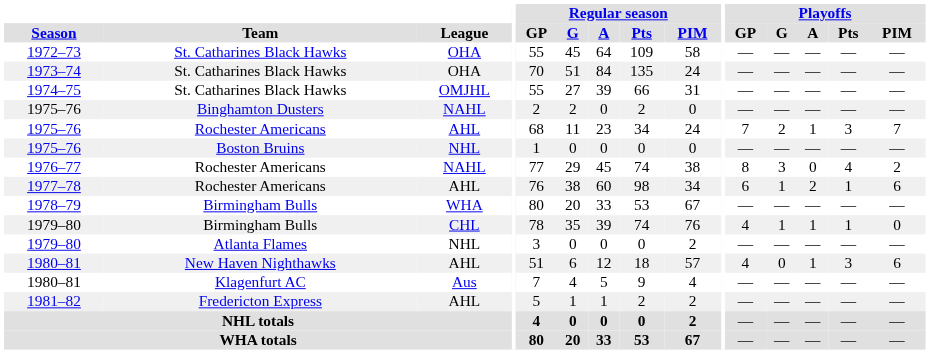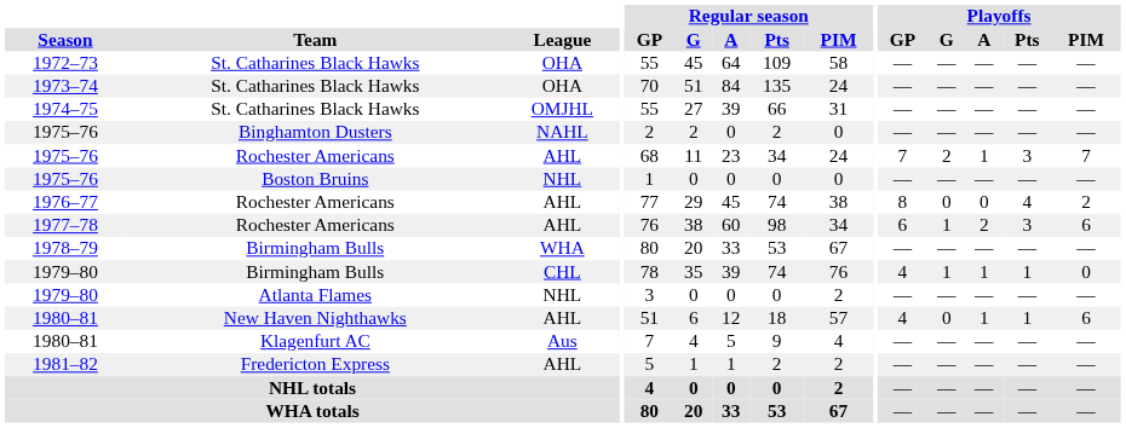 <table border="0" cellpadding="1" cellspacing="0" style="text-align:center; width:60em">
 <tr bgcolor="#e0e0e0">
 <th colspan="3" bgcolor="#ffffff"></th>
 <th rowspan="99" bgcolor="#ffffff"></th>
 <th colspan="5"><a href='#'>Regular season</a></th>
 <th rowspan="99" bgcolor="#ffffff"></th>
 <th colspan="5"><a href='#'>Playoffs</a></th>
 </tr>
 <tr bgcolor="#e0e0e0">
 <th><a href='#'>Season</a></th>
 <th>Team</th>
 <th>League</th>
 <th>GP</th>
 <th><a href='#'>G</a></th>
 <th><a href='#'>A</a></th>
 <th><a href='#'>Pts</a></th>
 <th><a href='#'>PIM</a></th>
 <th>GP</th>
 <th>G</th>
 <th>A</th>
 <th>Pts</th>
 <th>PIM</th>
 </tr>
 <tr ALIGN="center">
 <td><a href='#'>1972–73</a></td>
 <td><a href='#'>St. Catharines Black Hawks</a></td>
 <td><a href='#'>OHA</a></td>
 <td>55</td>
 <td>45</td>
 <td>64</td>
 <td>109</td>
 <td>58</td>
 <td>—</td>
 <td>—</td>
 <td>—</td>
 <td>—</td>
 <td>—</td>
 </tr>
 <tr ALIGN="center" bgcolor="#f0f0f0">
 <td><a href='#'>1973–74</a></td>
 <td>St. Catharines Black Hawks</td>
 <td>OHA</td>
 <td>70</td>
 <td>51</td>
 <td>84</td>
 <td>135</td>
 <td>24</td>
 <td>—</td>
 <td>—</td>
 <td>—</td>
 <td>—</td>
 <td>—</td>
 </tr>
 <tr ALIGN="center">
 <td><a href='#'>1974–75</a></td>
 <td>St. Catharines Black Hawks</td>
 <td><a href='#'>OMJHL</a></td>
 <td>55</td>
 <td>27</td>
 <td>39</td>
 <td>66</td>
 <td>31</td>
 <td>—</td>
 <td>—</td>
 <td>—</td>
 <td>—</td>
 <td>—</td>
 </tr>
 <tr ALIGN="center" bgcolor="#f0f0f0">
 <td>1975–76</td>
 <td><a href='#'>Binghamton Dusters</a></td>
 <td><a href='#'>NAHL</a></td>
 <td>2</td>
 <td>2</td>
 <td>0</td>
 <td>2</td>
 <td>0</td>
 <td>—</td>
 <td>—</td>
 <td>—</td>
 <td>—</td>
 <td>—</td>
 </tr>
 <tr ALIGN="center">
 <td><a href='#'>1975–76</a></td>
 <td><a href='#'>Rochester Americans</a></td>
 <td><a href='#'>AHL</a></td>
 <td>68</td>
 <td>11</td>
 <td>23</td>
 <td>34</td>
 <td>24</td>
 <td>7</td>
 <td>2</td>
 <td>1</td>
 <td>3</td>
 <td>7</td>
 </tr>
 <tr ALIGN="center" bgcolor="#f0f0f0">
 <td><a href='#'>1975–76</a></td>
 <td><a href='#'>Boston Bruins</a></td>
 <td><a href='#'>NHL</a></td>
 <td>1</td>
 <td>0</td>
 <td>0</td>
 <td>0</td>
 <td>0</td>
 <td>—</td>
 <td>—</td>
 <td>—</td>
 <td>—</td>
 <td>—</td>
 </tr>
 <tr ALIGN="center">
 <td><a href='#'>1976–77</a></td>
 <td>Rochester Americans</td>
-<td><a href='#'>NAHL</a></td>
+<td>AHL</td>
 <td>77</td>
 <td>29</td>
 <td>45</td>
 <td>74</td>
 <td>38</td>
 <td>8</td>
-<td>3</td>
+<td>0</td>
 <td>0</td>
 <td>4</td>
 <td>2</td>
 </tr>
 <tr ALIGN="center" bgcolor="#f0f0f0">
 <td><a href='#'>1977–78</a></td>
 <td>Rochester Americans</td>
 <td>AHL</td>
 <td>76</td>
 <td>38</td>
 <td>60</td>
 <td>98</td>
 <td>34</td>
 <td>6</td>
 <td>1</td>
 <td>2</td>
-<td>1</td>
+<td>3</td>
 <td>6</td>
 </tr>
 <tr ALIGN="center">
 <td><a href='#'>1978–79</a></td>
 <td><a href='#'>Birmingham Bulls</a></td>
 <td><a href='#'>WHA</a></td>
 <td>80</td>
 <td>20</td>
 <td>33</td>
 <td>53</td>
 <td>67</td>
 <td>—</td>
 <td>—</td>
 <td>—</td>
 <td>—</td>
 <td>—</td>
 </tr>
 <tr ALIGN="center" bgcolor="#f0f0f0">
 <td>1979–80</td>
 <td>Birmingham Bulls</td>
 <td><a href='#'>CHL</a></td>
 <td>78</td>
 <td>35</td>
 <td>39</td>
 <td>74</td>
 <td>76</td>
 <td>4</td>
 <td>1</td>
 <td>1</td>
 <td>1</td>
 <td>0</td>
 </tr>
 <tr ALIGN="center">
 <td><a href='#'>1979–80</a></td>
 <td><a href='#'>Atlanta Flames</a></td>
 <td>NHL</td>
 <td>3</td>
 <td>0</td>
 <td>0</td>
 <td>0</td>
 <td>2</td>
 <td>—</td>
 <td>—</td>
 <td>—</td>
 <td>—</td>
 <td>—</td>
 </tr>
 <tr ALIGN="center" bgcolor="#f0f0f0">
 <td><a href='#'>1980–81</a></td>
 <td><a href='#'>New Haven Nighthawks</a></td>
 <td>AHL</td>
 <td>51</td>
 <td>6</td>
 <td>12</td>
 <td>18</td>
 <td>57</td>
 <td>4</td>
 <td>0</td>
 <td>1</td>
-<td>3</td>
+<td>1</td>
 <td>6</td>
 </tr>
 <tr ALIGN="center">
 <td>1980–81</td>
 <td><a href='#'>Klagenfurt AC</a></td>
 <td><a href='#'>Aus</a></td>
 <td>7</td>
 <td>4</td>
 <td>5</td>
 <td>9</td>
 <td>4</td>
 <td>—</td>
 <td>—</td>
 <td>—</td>
 <td>—</td>
 <td>—</td>
 </tr>
 <tr ALIGN="center" bgcolor="#f0f0f0">
 <td><a href='#'>1981–82</a></td>
 <td><a href='#'>Fredericton Express</a></td>
 <td>AHL</td>
 <td>5</td>
 <td>1</td>
 <td>1</td>
 <td>2</td>
 <td>2</td>
 <td>—</td>
 <td>—</td>
 <td>—</td>
 <td>—</td>
 <td>—</td>
 </tr>
 <tr bgcolor="#e0e0e0">
 <th colspan="3">NHL totals</th>
 <th>4</th>
 <th>0</th>
 <th>0</th>
 <th>0</th>
 <th>2</th>
 <td>—</td>
 <td>—</td>
 <td>—</td>
 <td>—</td>
 <td>—</td>
 </tr>
 <tr bgcolor="#e0e0e0">
 <th colspan="3">WHA totals</th>
 <th>80</th>
 <th>20</th>
 <th>33</th>
 <th>53</th>
 <th>67</th>
 <td>—</td>
 <td>—</td>
 <td>—</td>
 <td>—</td>
 <td>—</td>
 </tr>
 </table>
